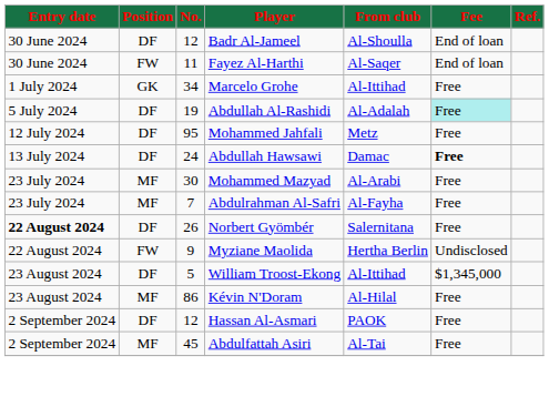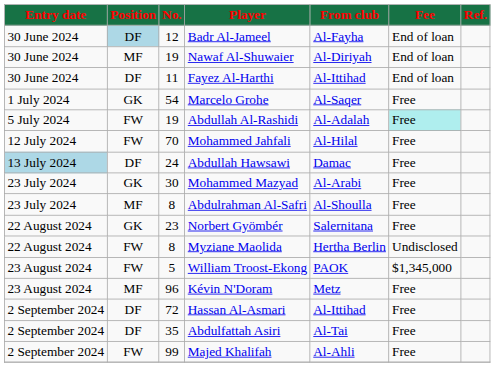 <table class="wikitable sortable">
 <tr>
 <th style="background:#177245; color:red;"><strong>Entry date</strong></th>
 <th style="background:#177245; color:red;"><strong>Position</strong></th>
 <th style="background:#177245; color:red;"><strong>No.</strong></th>
 <th style="background:#177245; color:red;"><strong>Player</strong></th>
 <th style="background:#177245; color:red;"><strong>From club</strong></th>
 <th style="background:#177245; color:red;"><strong>Fee</strong></th>
 <th style="background:#177245; color:red;"><strong>Ref.</strong></th>
 </tr>
 <tr>
 <td>30 June 2024</td>
-<td style="text-align:center;">DF</td>
+<td style="background: lightblue; text-align:center;">DF</td>
 <td style="text-align:center;">12</td>
 <td style="text-align:left;"> <a href='#'>Badr Al-Jameel</a></td>
-<td style="text-align:left;"> <a href='#'>Al-Shoulla</a></td>
+<td style="text-align:left;"> <a href='#'>Al-Fayha</a></td>
 <td>End of loan</td>
 <td></td>
 </tr>
 <tr>
 <td>30 June 2024</td>
-<td style="text-align:center;">FW</td>
+<td style="text-align:center;">MF</td>
+<td style="text-align:center;">19</td>
+<td style="text-align:left;"> <a href='#'>Nawaf Al-Shuwaier</a></td>
+<td style="text-align:left;"> <a href='#'>Al-Diriyah</a></td>
+<td>End of loan</td>
+<td></td>
+</tr>
+<tr>
+<td>30 June 2024</td>
+<td style="text-align:center;">DF</td>
 <td style="text-align:center;">11</td>
 <td style="text-align:left;"> <a href='#'>Fayez Al-Harthi</a></td>
-<td style="text-align:left;"> <a href='#'>Al-Saqer</a></td>
+<td style="text-align:left;"> <a href='#'>Al-Ittihad</a></td>
 <td>End of loan</td>
 <td></td>
 </tr>
 <tr>
 <td>1 July 2024</td>
 <td style="text-align:center;">GK</td>
-<td style="text-align:center;">34</td>
+<td style="text-align:center;">54</td>
 <td style="text-align:left;"> <a href='#'>Marcelo Grohe</a></td>
-<td style="text-align:left;"> <a href='#'>Al-Ittihad</a></td>
+<td style="text-align:left;"> <a href='#'>Al-Saqer</a></td>
 <td>Free</td>
 <td></td>
 </tr>
 <tr>
 <td>5 July 2024</td>
-<td style="text-align:center;">DF</td>
+<td style="text-align:center;">FW</td>
 <td style="text-align:center;">19</td>
 <td style="text-align:left;"> <a href='#'>Abdullah Al-Rashidi</a></td>
 <td style="text-align:left;"> <a href='#'>Al-Adalah</a></td>
 <td style="background: paleturquoise;">Free</td>
 <td></td>
 </tr>
 <tr>
 <td>12 July 2024</td>
-<td style="text-align:center;">DF</td>
-<td style="text-align:center;">95</td>
+<td style="text-align:center;">FW</td>
+<td style="text-align:center;">70</td>
 <td style="text-align:left;"> <a href='#'>Mohammed Jahfali</a></td>
-<td style="text-align:left;"> <a href='#'>Metz</a></td>
+<td style="text-align:left;"> <a href='#'>Al-Hilal</a></td>
 <td>Free</td>
 <td></td>
 </tr>
 <tr>
-<td>13 July 2024</td>
+<td style="background: lightblue;">13 July 2024</td>
 <td style="text-align:center;">DF</td>
 <td style="text-align:center;">24</td>
 <td style="text-align:left;"> <a href='#'>Abdullah Hawsawi</a></td>
 <td style="text-align:left;"> <a href='#'>Damac</a></td>
-<td><strong>Free</strong></td>
+<td>Free</td>
 <td></td>
 </tr>
 <tr>
 <td>23 July 2024</td>
-<td style="text-align:center;">MF</td>
+<td style="text-align:center;">GK</td>
 <td style="text-align:center;">30</td>
 <td style="text-align:left;"> <a href='#'>Mohammed Mazyad</a></td>
 <td style="text-align:left;"> <a href='#'>Al-Arabi</a></td>
 <td>Free</td>
 <td></td>
 </tr>
 <tr>
 <td>23 July 2024</td>
 <td style="text-align:center;">MF</td>
-<td style="text-align:center;">7</td>
+<td style="text-align:center;">8</td>
 <td style="text-align:left;"> <a href='#'>Abdulrahman Al-Safri</a></td>
-<td style="text-align:left;"> <a href='#'>Al-Fayha</a></td>
+<td style="text-align:left;"> <a href='#'>Al-Shoulla</a></td>
 <td>Free</td>
 <td></td>
 </tr>
 <tr>
-<td><strong>22 August 2024</strong></td>
-<td style="text-align:center;">DF</td>
-<td style="text-align:center;">26</td>
+<td>22 August 2024</td>
+<td style="text-align:center;">GK</td>
+<td style="text-align:center;">23</td>
 <td style="text-align:left;"> <a href='#'>Norbert Gyömbér</a></td>
 <td style="text-align:left;"> <a href='#'>Salernitana</a></td>
 <td>Free</td>
 <td></td>
 </tr>
 <tr>
 <td>22 August 2024</td>
 <td style="text-align:center;">FW</td>
-<td style="text-align:center;">9</td>
+<td style="text-align:center;">8</td>
 <td style="text-align:left;"> <a href='#'>Myziane Maolida</a></td>
 <td style="text-align:left;"> <a href='#'>Hertha Berlin</a></td>
 <td>Undisclosed</td>
 <td></td>
 </tr>
 <tr>
 <td>23 August 2024</td>
-<td style="text-align:center;">DF</td>
+<td style="text-align:center;">FW</td>
 <td style="text-align:center;">5</td>
 <td style="text-align:left;"> <a href='#'>William Troost-Ekong</a></td>
-<td style="text-align:left;"> <a href='#'>Al-Ittihad</a></td>
+<td style="text-align:left;"> <a href='#'>PAOK</a></td>
 <td>$1,345,000</td>
 <td></td>
 </tr>
 <tr>
 <td>23 August 2024</td>
 <td style="text-align:center;">MF</td>
-<td style="text-align:center;">86</td>
+<td style="text-align:center;">96</td>
 <td style="text-align:left;"> <a href='#'>Kévin N'Doram</a></td>
-<td style="text-align:left;"> <a href='#'>Al-Hilal</a></td>
+<td style="text-align:left;"> <a href='#'>Metz</a></td>
 <td>Free</td>
 <td></td>
 </tr>
 <tr>
 <td>2 September 2024</td>
 <td style="text-align:center;">DF</td>
-<td style="text-align:center;">12</td>
+<td style="text-align:center;">72</td>
 <td style="text-align:left;"> <a href='#'>Hassan Al-Asmari</a></td>
-<td style="text-align:left;"> <a href='#'>PAOK</a></td>
+<td style="text-align:left;"> <a href='#'>Al-Ittihad</a></td>
 <td>Free</td>
 <td></td>
 </tr>
 <tr>
 <td>2 September 2024</td>
-<td style="text-align:center;">MF</td>
-<td style="text-align:center;">45</td>
+<td style="text-align:center;">DF</td>
+<td style="text-align:center;">35</td>
 <td style="text-align:left;"> <a href='#'>Abdulfattah Asiri</a></td>
 <td style="text-align:left;"> <a href='#'>Al-Tai</a></td>
 <td>Free</td>
 <td></td>
 </tr>
 <tr>
+<td>2 September 2024</td>
+<td style="text-align:center;">FW</td>
+<td style="text-align:center;">99</td>
+<td style="text-align:left;"> <a href='#'>Majed Khalifah</a></td>
+<td style="text-align:left;"> <a href='#'>Al-Ahli</a></td>
+<td>Free</td>
+<td></td>
+</tr>
+<tr>
 </tr>
 </table>
